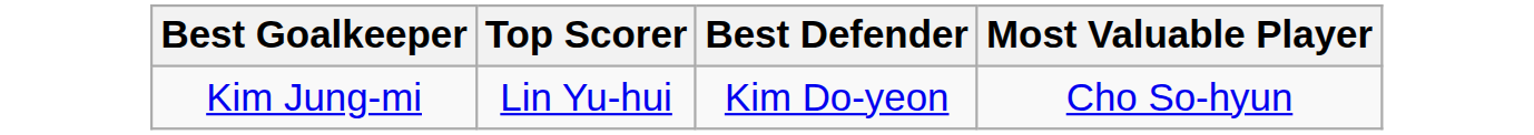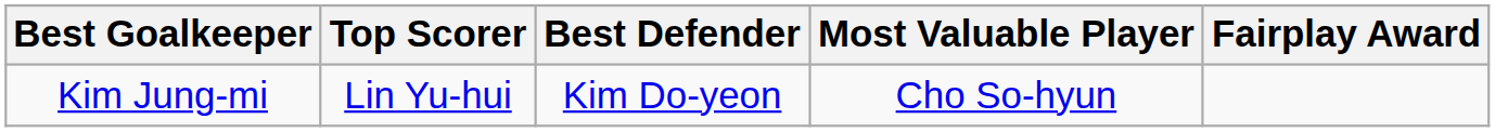 <table class="wikitable" style="margin: 0 auto;">
 <tr>
 <th>Best Goalkeeper</th>
 <th>Top Scorer</th>
 <th>Best Defender</th>
 <th>Most Valuable Player</th>
+<th>Fairplay Award</th>
 </tr>
 <tr>
 <td align=center> <a href='#'>Kim Jung-mi</a></td>
 <td align=center> <a href='#'>Lin Yu-hui</a></td>
 <td align=center> <a href='#'>Kim Do-yeon</a></td>
 <td align=center> <a href='#'>Cho So-hyun</a></td>
+<td align=center></td>
 </tr>
 </table>
